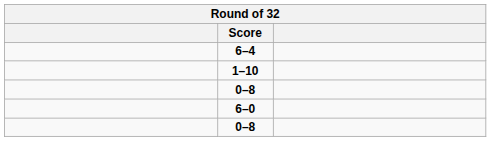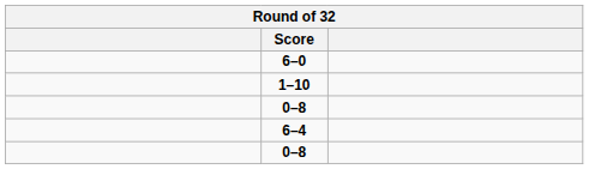 <table class="wikitable" style="text-align: center; font-size:90% ">
 <tr>
 <th colspan=3>Round of 32</th>
 </tr>
 <tr>
 <th align="right" width="250"></th>
 <th width="60">Score</th>
 <th align="left" width="250"></th>
 </tr>
 <tr>
 <td align=left><strong></strong></td>
-<td align=center><strong>6–4</strong></td>
+<td align=center><strong>6–0</strong></td>
 <td align=left></td>
 </tr>
 <tr>
 <td align=left></td>
 <td align=center><strong>1–10</strong></td>
 <td align=left><strong></strong></td>
 </tr>
 <tr>
 <td align=left></td>
 <td align=center><strong>0–8</strong></td>
 <td align=left><strong></strong></td>
 </tr>
 <tr>
 <td align=left><strong></strong></td>
-<td align=center><strong>6–0</strong></td>
+<td align=center><strong>6–4</strong></td>
 <td align=left></td>
 </tr>
 <tr>
 <td align=left></td>
 <td align=center><strong>0–8</strong></td>
 <td align=left><strong></strong></td>
 </tr>
 </table>
